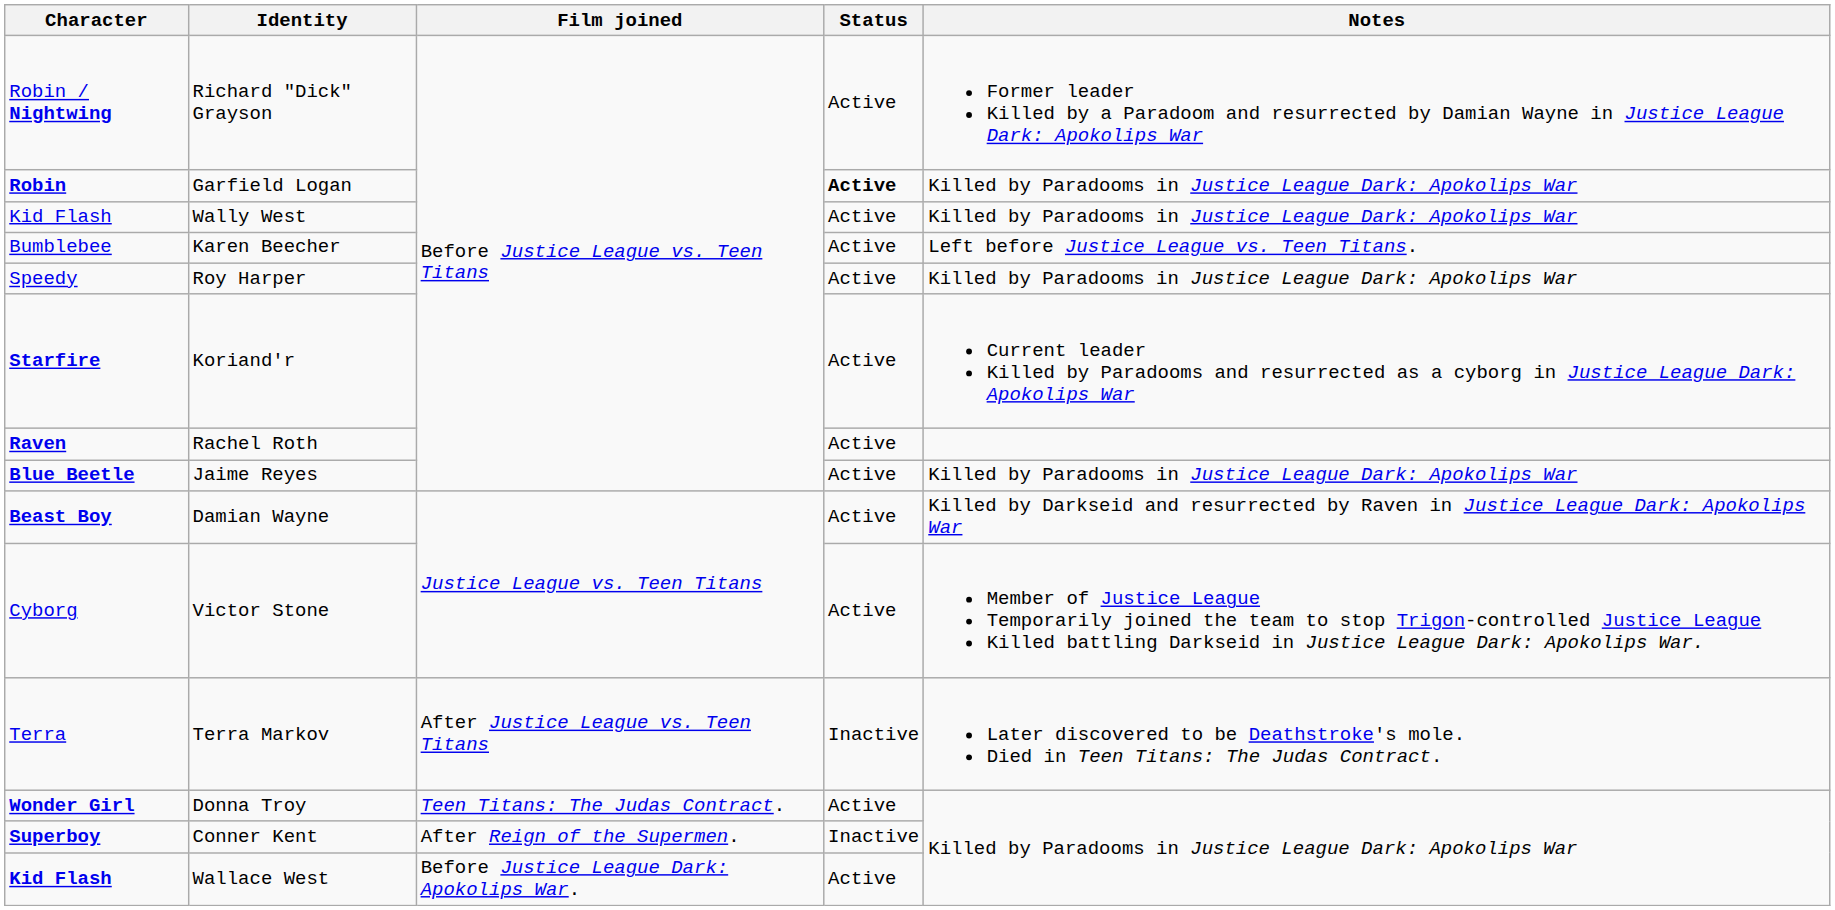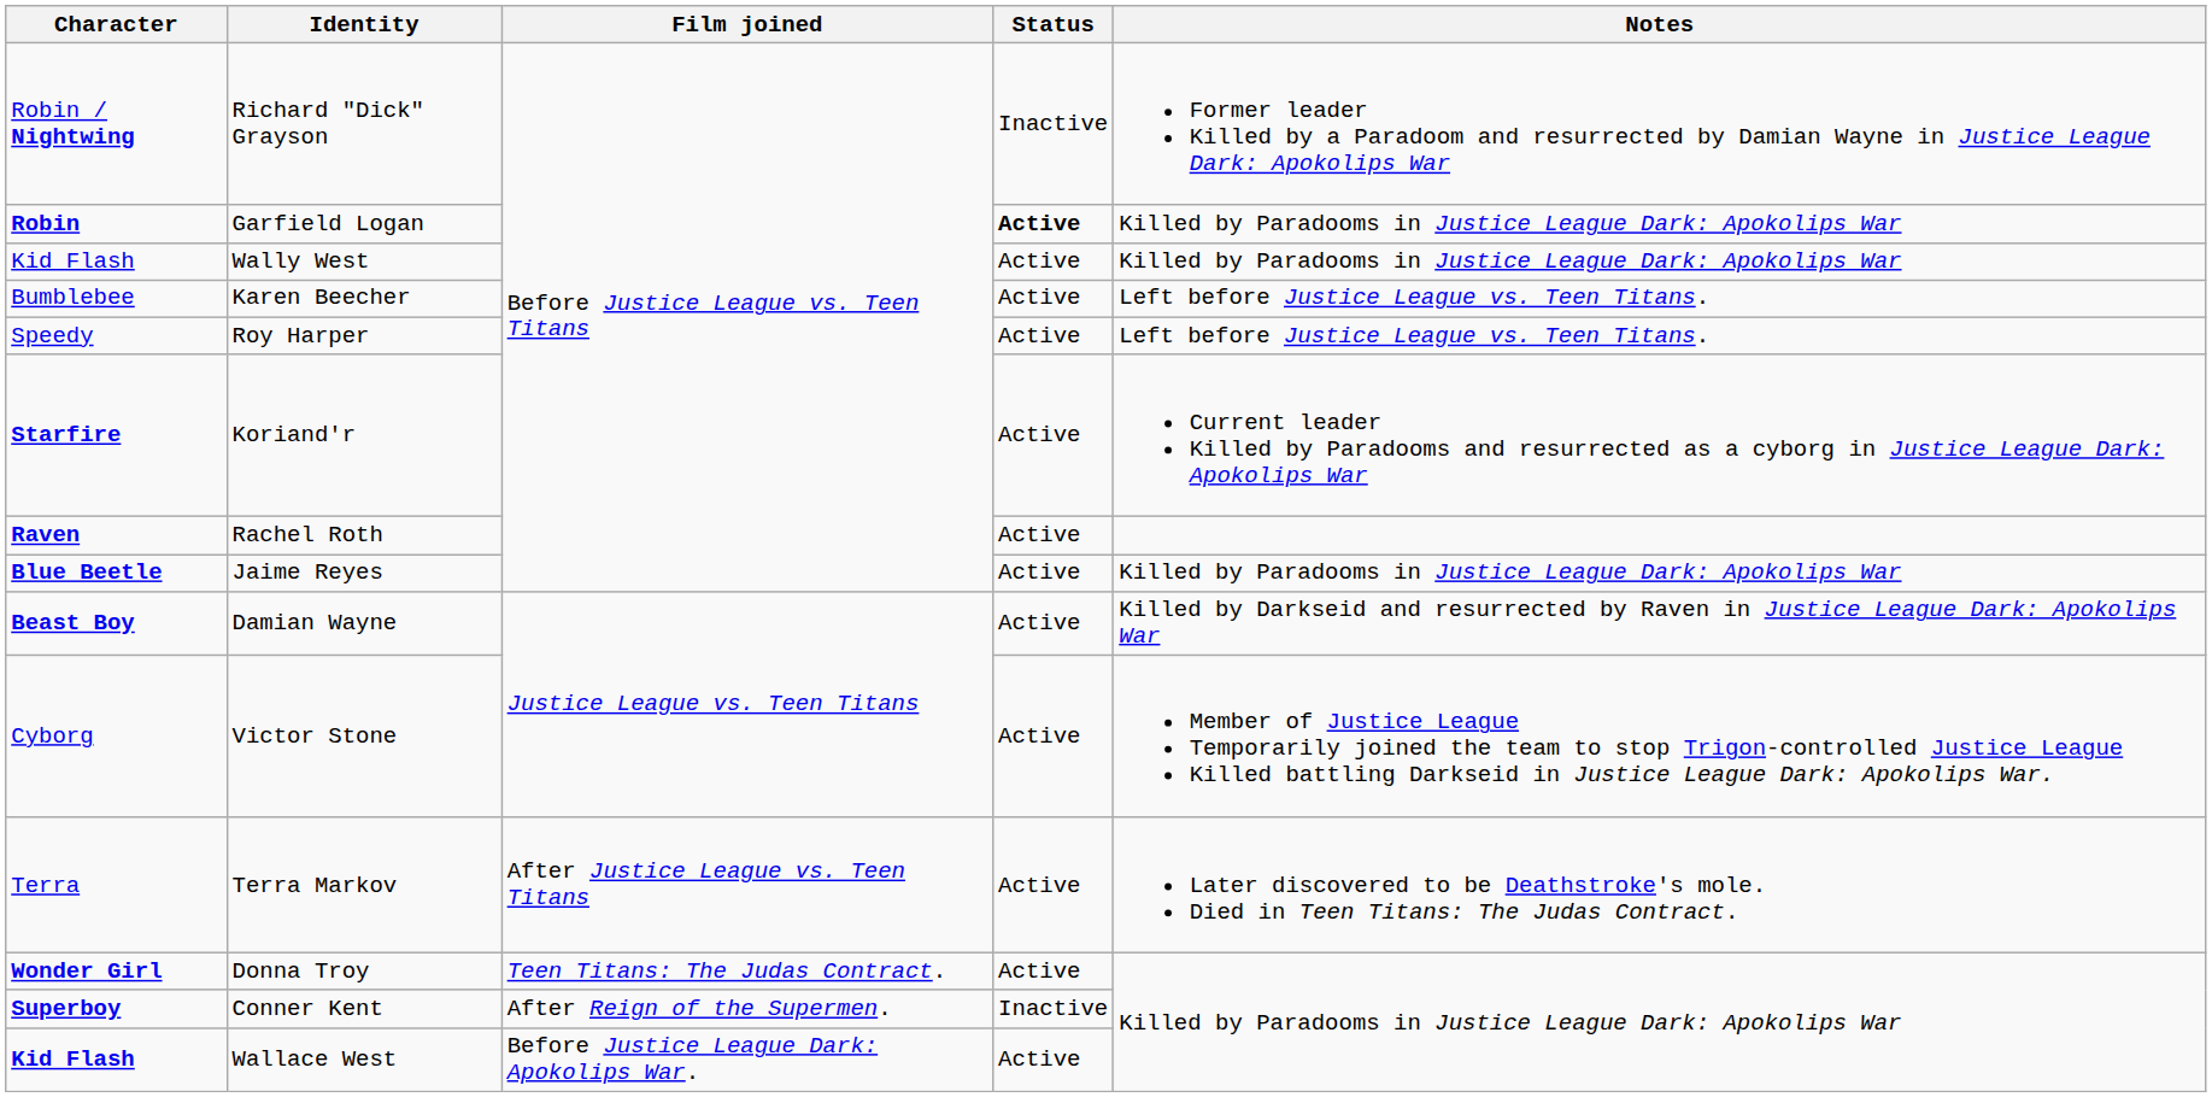 <table class="wikitable">
 <tr>
 <th>Character</th>
 <th>Identity</th>
 <th>Film joined</th>
 <th>Status</th>
 <th>Notes</th>
 </tr>
 <tr>
 <td><a href='#'>Robin / <strong>Nightwing</strong></a></td>
 <td>Richard "Dick" Grayson</td>
 <td rowspan="8">Before <em><a href='#'>Justice League vs. Teen Titans</a></em></td>
-<td>Active</td>
+<td>Inactive</td>
 <td><br><ul><li>Former leader</li><li>Killed by a Paradoom and resurrected by Damian Wayne in <em><a href='#'>Justice League Dark: Apokolips War</a></em></li></ul></td>
 </tr>
 <tr>
 <td><strong><a href='#'>Robin</a></strong></td>
 <td>Garfield Logan</td>
 <td><strong>Active</strong></td>
 <td>Killed by Paradooms in <em><a href='#'>Justice League Dark: Apokolips War</a></em></td>
 </tr>
 <tr>
 <td><a href='#'>Kid Flash</a></td>
 <td>Wally West</td>
 <td>Active</td>
 <td>Killed by Paradooms in <em><a href='#'>Justice League Dark: Apokolips War</a></em></td>
 </tr>
 <tr>
 <td><a href='#'>Bumblebee</a></td>
 <td>Karen Beecher</td>
 <td>Active</td>
 <td>Left before <em><a href='#'>Justice League vs. Teen Titans</a></em>.</td>
 </tr>
 <tr>
 <td><a href='#'>Speedy</a></td>
 <td>Roy Harper</td>
 <td>Active</td>
-<td>Killed by Paradooms in <em>Justice League Dark: Apokolips War</em></td>
+<td>Left before <em><a href='#'>Justice League vs. Teen Titans</a></em>.</td>
 </tr>
 <tr>
 <td><strong><a href='#'>Starfire</a></strong></td>
 <td>Koriand'r</td>
 <td>Active</td>
 <td><br><ul><li>Current leader</li><li>Killed by Paradooms and resurrected as a cyborg in <em><a href='#'>Justice League Dark: Apokolips War</a></em></li></ul></td>
 </tr>
 <tr>
 <td><strong><a href='#'>Raven</a></strong></td>
 <td>Rachel Roth</td>
 <td>Active</td>
 <td></td>
 </tr>
 <tr>
 <td><strong><a href='#'>Blue Beetle</a></strong></td>
 <td>Jaime Reyes</td>
 <td>Active</td>
 <td>Killed by Paradooms in <em><a href='#'>Justice League Dark: Apokolips War</a></em></td>
 </tr>
 <tr>
 <td><strong><a href='#'>Beast Boy</a></strong></td>
 <td>Damian Wayne</td>
 <td rowspan="2"><em><a href='#'>Justice League vs. Teen Titans</a></em></td>
 <td>Active</td>
 <td>Killed by Darkseid and resurrected by Raven in <em><a href='#'>Justice League Dark: Apokolips War</a></em></td>
 </tr>
 <tr>
 <td><a href='#'>Cyborg</a></td>
 <td>Victor Stone</td>
 <td>Active</td>
 <td><br><ul><li>Member of <a href='#'>Justice League</a></li><li>Temporarily joined the team to stop <a href='#'>Trigon</a>-controlled <a href='#'>Justice League</a></li><li>Killed battling Darkseid in <em>Justice League Dark: Apokolips War.</em></li></ul></td>
 </tr>
 <tr>
 <td><a href='#'>Terra</a></td>
 <td>Terra Markov</td>
 <td>After <em><a href='#'>Justice League vs. Teen Titans</a></em></td>
-<td>Inactive</td>
+<td>Active</td>
 <td><br><ul><li>Later discovered to be <a href='#'>Deathstroke</a>'s mole.</li><li>Died in <em>Teen Titans: The Judas Contract</em>.</li></ul></td>
 </tr>
 <tr>
 <td><strong><a href='#'>Wonder Girl</a></strong></td>
 <td>Donna Troy</td>
 <td><em><a href='#'>Teen Titans: The Judas Contract</a></em>.</td>
 <td>Active</td>
 <td rowspan="3">Killed by Paradooms in <em>Justice League Dark: Apokolips War</em></td>
 </tr>
 <tr>
 <td><strong><a href='#'>Superboy</a></strong></td>
 <td>Conner Kent</td>
 <td>After <em><a href='#'>Reign of the Supermen</a></em>.</td>
 <td>Inactive</td>
 </tr>
 <tr>
 <td><strong><a href='#'>Kid Flash</a></strong></td>
 <td>Wallace West</td>
 <td>Before <em><a href='#'>Justice League Dark: Apokolips War</a></em>.</td>
 <td>Active</td>
 </tr>
 </table>
